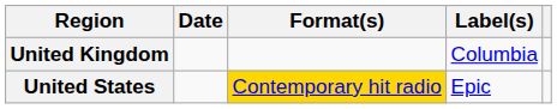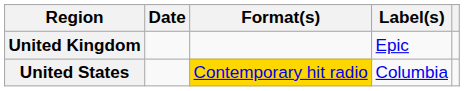 <table class="wikitable plainrowheaders">
 <tr>
 <th scope="col">Region</th>
 <th scope="col">Date</th>
 <th scope="col">Format(s)</th>
 <th scope="col">Label(s)</th>
 <th scope="col"></th>
 </tr>
 <tr>
 <th scope="row">United Kingdom</th>
 <td></td>
 <td></td>
-<td><a href='#'>Columbia</a></td>
+<td><a href='#'>Epic</a></td>
 <td></td>
 </tr>
 <tr>
 <th scope="row">United States</th>
 <td></td>
 <td style="background: gold;"><a href='#'>Contemporary hit radio</a></td>
-<td><a href='#'>Epic</a></td>
+<td><a href='#'>Columbia</a></td>
 <td></td>
 </tr>
 </table>
